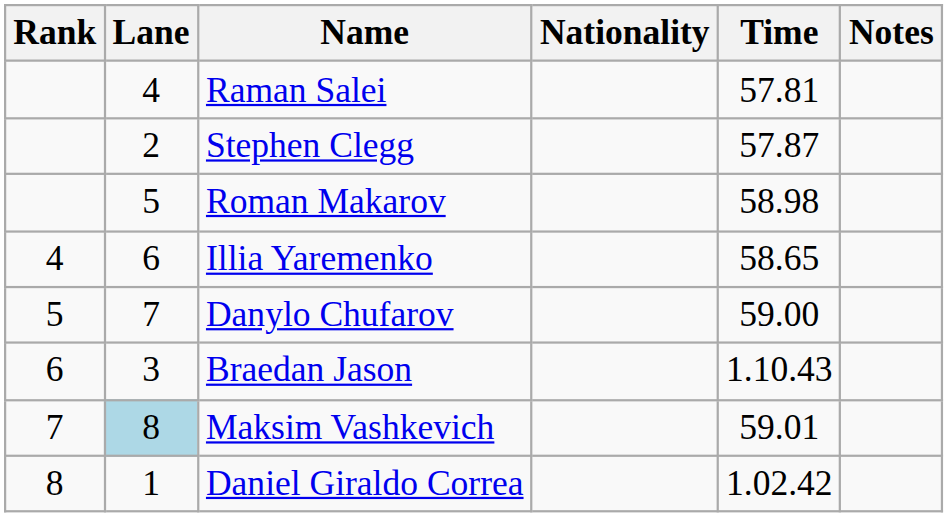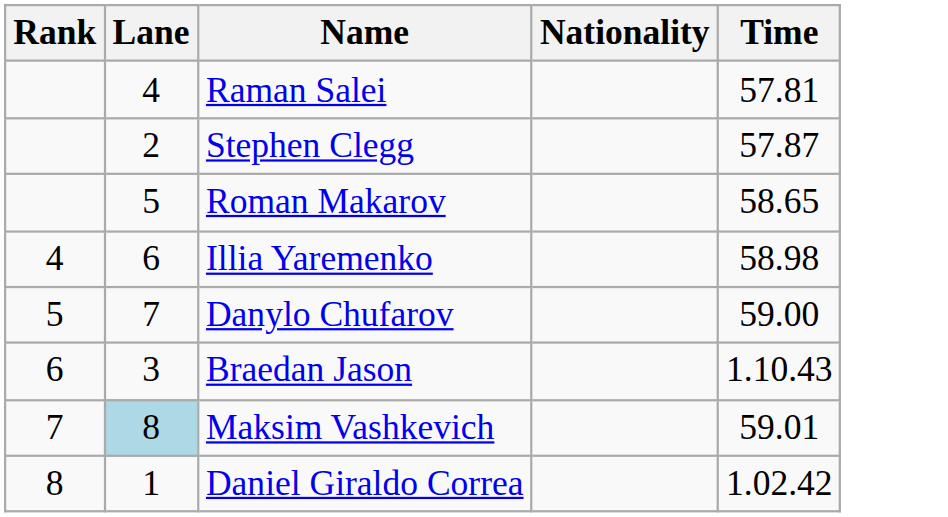 <table class="wikitable sortable" style="text-align:center">
 <tr>
 <th>Rank</th>
 <th>Lane</th>
 <th>Name</th>
 <th>Nationality</th>
 <th>Time</th>
-<th>Notes</th>
 </tr>
 <tr>
 <td></td>
 <td>4</td>
 <td align=left><a href='#'>Raman Salei</a></td>
 <td align=left></td>
 <td>57.81</td>
-<td></td>
 </tr>
 <tr>
 <td></td>
 <td>2</td>
 <td align=left><a href='#'>Stephen Clegg</a></td>
 <td align=left></td>
 <td>57.87</td>
-<td></td>
 </tr>
 <tr>
 <td></td>
 <td>5</td>
 <td align=left><a href='#'>Roman Makarov</a></td>
 <td align=left></td>
-<td>58.98</td>
-<td></td>
+<td>58.65</td>
 </tr>
 <tr>
 <td>4</td>
 <td>6</td>
 <td align=left><a href='#'>Illia Yaremenko</a></td>
 <td align=left></td>
-<td>58.65</td>
-<td></td>
+<td>58.98</td>
 </tr>
 <tr>
 <td>5</td>
 <td>7</td>
 <td align=left><a href='#'>Danylo Chufarov</a></td>
 <td align=left></td>
 <td>59.00</td>
-<td></td>
 </tr>
 <tr>
 <td>6</td>
 <td>3</td>
 <td align=left><a href='#'>Braedan Jason</a></td>
 <td align=left></td>
 <td>1.10.43</td>
-<td></td>
 </tr>
 <tr>
 <td>7</td>
 <td style="background: lightblue;">8</td>
 <td align=left><a href='#'>Maksim Vashkevich</a></td>
 <td align=left></td>
 <td>59.01</td>
-<td></td>
 </tr>
 <tr>
 <td>8</td>
 <td>1</td>
 <td align=left><a href='#'>Daniel Giraldo Correa</a></td>
 <td align=left></td>
 <td>1.02.42</td>
-<td></td>
 </tr>
 </table>
